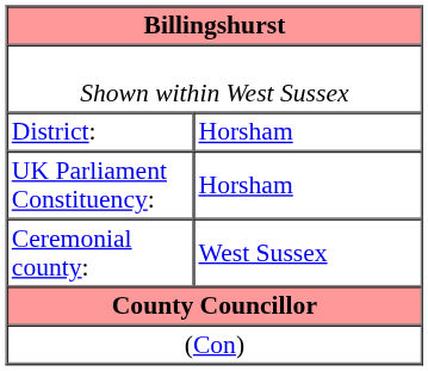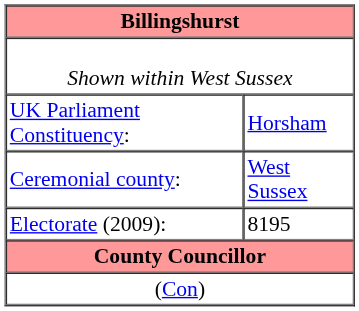 <table class="vcard" border=1 cellpadding=2 cellspacing=0 align=right width=260 style=margin-left:0.5em;>
 <tr>
 <th class="fn org" colspan=2 align=center bgcolor="#ff9999"><strong>Billingshurst</strong></th>
 </tr>
 <tr>
 <td colspan=2 align=center><br><em>Shown within West Sussex</em></td>
-</tr>
-<tr class="note">
-<td width="45%"><a href='#'>District</a>:</td>
-<td><a href='#'>Horsham</a></td>
 </tr>
 <tr class="note">
 <td><a href='#'>UK Parliament Constituency</a>:</td>
 <td><a href='#'>Horsham</a></td>
 </tr>
 <tr class="note">
 <td><a href='#'>Ceremonial county</a>:</td>
 <td><a href='#'>West Sussex</a></td>
 </tr>
+<tr class="note">
+<td><a href='#'>Electorate</a> (2009):</td>
+<td>8195</td>
+</tr>
 <tr>
 <th colspan=2 align=center bgcolor="#ff9999">County Councillor</th>
 </tr>
 <tr>
 <td colspan=2 align=center> (<a href='#'>Con</a>)</td>
 </tr>
 </table>
